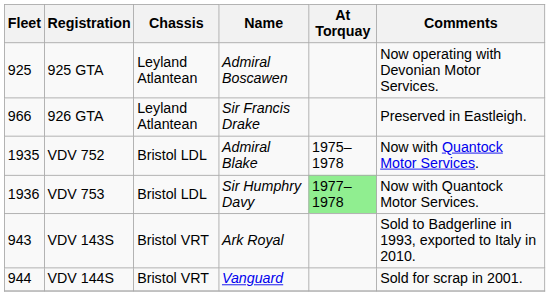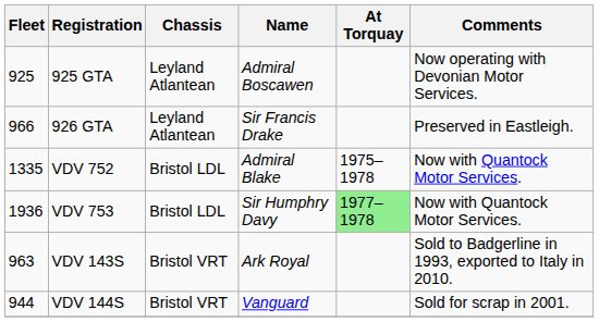 <table class="wikitable">
 <tr>
 <th>Fleet</th>
 <th>Registration</th>
 <th>Chassis</th>
 <th>Name</th>
 <th>At Torquay</th>
 <th>Comments</th>
 </tr>
 <tr>
 <td>925</td>
 <td>925 GTA</td>
 <td>Leyland Atlantean</td>
 <td><em>Admiral Boscawen</em></td>
 <td></td>
 <td>Now operating with Devonian Motor Services.</td>
 </tr>
 <tr>
 <td>966</td>
 <td>926 GTA</td>
 <td>Leyland Atlantean</td>
 <td><em>Sir Francis Drake</em></td>
 <td></td>
 <td>Preserved in Eastleigh.</td>
 </tr>
 <tr>
-<td>1935</td>
+<td>1335</td>
 <td>VDV 752</td>
 <td>Bristol LDL</td>
 <td><em>Admiral Blake</em></td>
 <td>1975–1978</td>
 <td>Now with <a href='#'>Quantock Motor Services</a>.</td>
 </tr>
 <tr>
 <td>1936</td>
 <td>VDV 753</td>
 <td>Bristol LDL</td>
 <td><em>Sir Humphry Davy</em></td>
 <td style="background: lightgreen;">1977–1978</td>
 <td>Now with Quantock Motor Services.</td>
 </tr>
 <tr>
-<td>943</td>
+<td>963</td>
 <td>VDV 143S</td>
 <td>Bristol VRT</td>
 <td><em>Ark Royal</em></td>
 <td></td>
 <td>Sold to Badgerline in 1993, exported to Italy in 2010.</td>
 </tr>
 <tr>
 <td>944</td>
 <td>VDV 144S</td>
 <td>Bristol VRT</td>
 <td><a href='#'><em>Vanguard</em></a></td>
 <td></td>
 <td>Sold for scrap in 2001.</td>
 </tr>
 <tr>
 </tr>
 </table>
